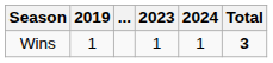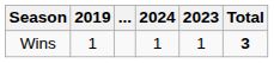 <table class="wikitable">
 <tr>
 <th>Season</th>
 <th>2019</th>
 <th>...</th>
+<th>2024</th>
 <th>2023</th>
-<th>2024</th>
 <th><strong>Total</strong></th>
 </tr>
 <tr align=center>
 <td>Wins</td>
 <td>1</td>
 <td></td>
 <td>1</td>
 <td>1</td>
 <td><strong>3</strong></td>
 </tr>
 </table>
